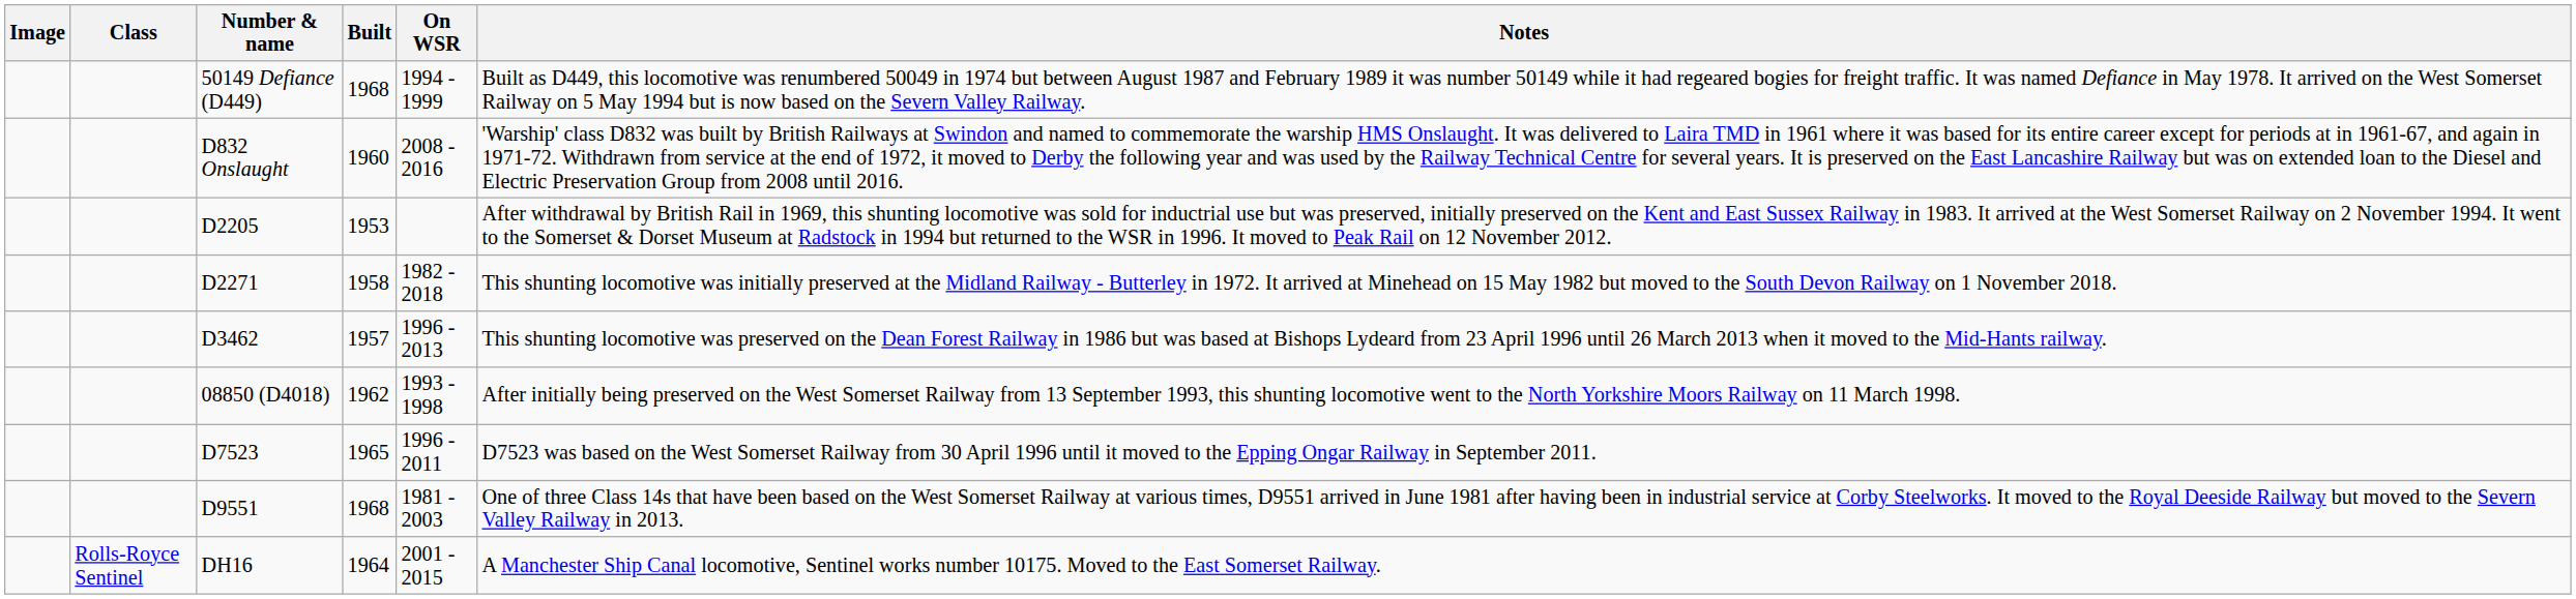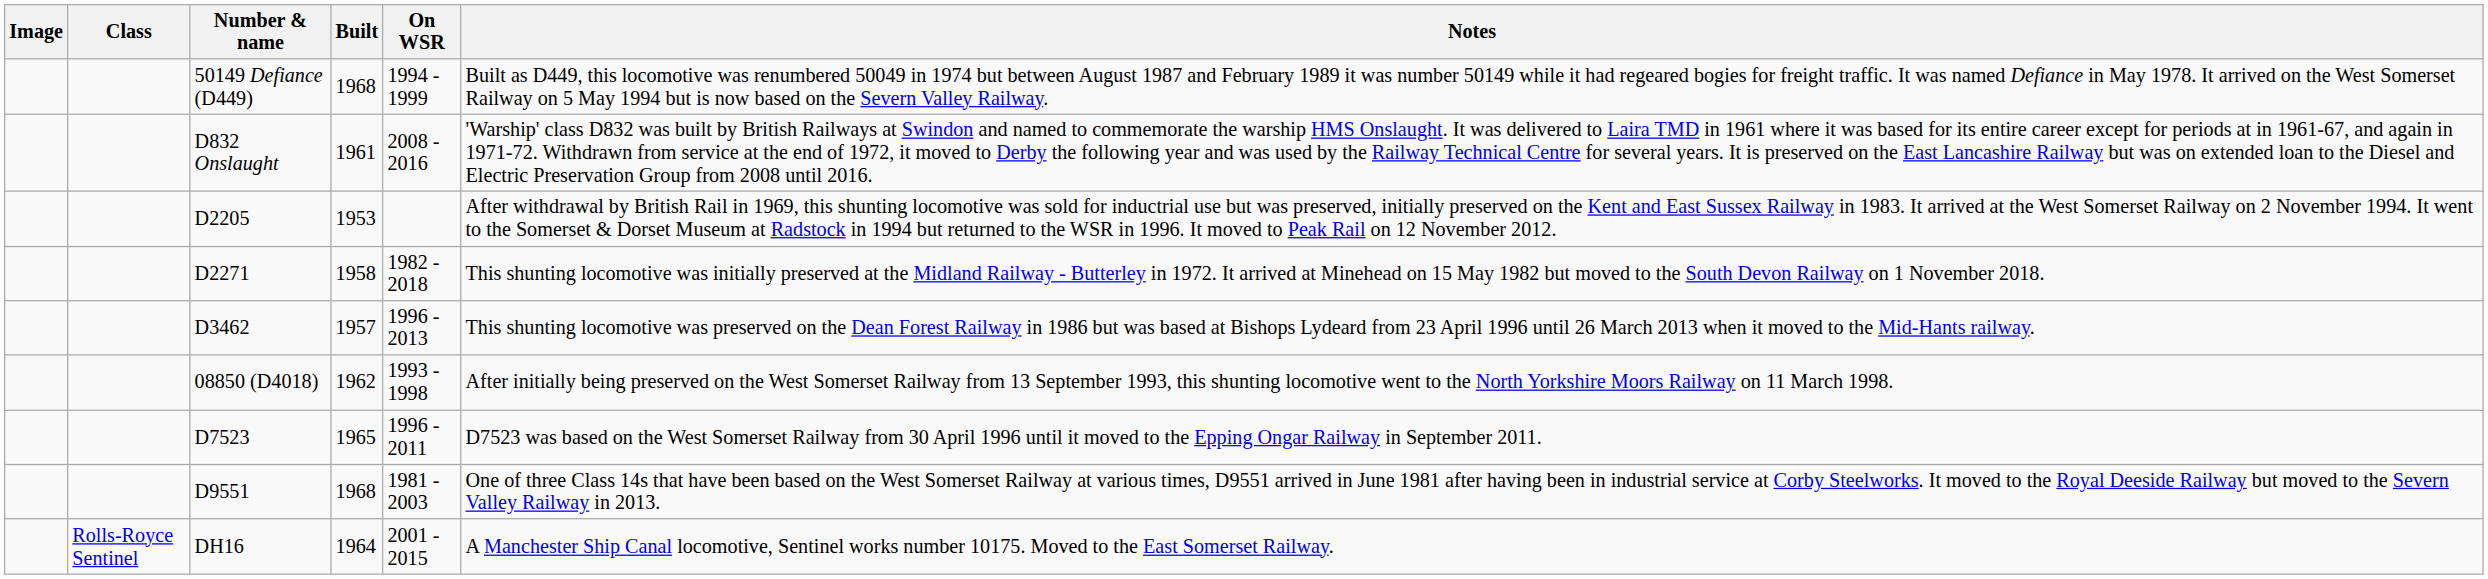 <table class="wikitable sortable">
 <tr>
 <th class=unsortable>Image</th>
 <th>Class</th>
 <th>Number & name</th>
 <th>Built</th>
 <th>On WSR</th>
 <th class=unsortable>Notes</th>
 </tr>
 <tr>
 <td></td>
 <td></td>
 <td data-sort-value="0449">50149 <em>Defiance</em> (D449)</td>
 <td>1968</td>
 <td>1994 - 1999</td>
 <td>Built as D449, this locomotive was renumbered 50049 in 1974 but between August 1987 and February 1989 it was number 50149 while it had regeared bogies for freight traffic. It was named <em>Defiance</em> in May 1978. It arrived on the West Somerset Railway on 5 May 1994 but is now based on the <a href='#'>Severn Valley Railway</a>.</td>
 </tr>
 <tr>
 <td></td>
 <td></td>
 <td data-sort-value="0832">D832 <em>Onslaught</em></td>
-<td>1960</td>
+<td>1961</td>
 <td>2008 - 2016</td>
 <td>'Warship' class D832 was built by British Railways at <a href='#'>Swindon</a> and named to commemorate the warship <a href='#'>HMS Onslaught</a>. It was delivered to <a href='#'>Laira TMD</a> in 1961 where it was based for its entire career except for periods at  in 1961-67, and again in 1971-72. Withdrawn from service at the end of 1972, it moved to <a href='#'>Derby</a> the following year and was used by the <a href='#'>Railway Technical Centre</a> for several years. It is preserved on the <a href='#'>East Lancashire Railway</a> but was on extended loan to the Diesel and Electric Preservation Group from 2008 until 2016.</td>
 </tr>
 <tr>
 <td></td>
 <td></td>
 <td data-sort-value="2205">D2205</td>
 <td>1953</td>
 <td></td>
 <td>After withdrawal by British Rail in 1969, this shunting locomotive was sold for inductrial use but was preserved, initially preserved on the <a href='#'>Kent and East Sussex Railway</a> in 1983. It arrived at the West Somerset Railway on 2 November 1994. It went to the Somerset & Dorset Museum at <a href='#'>Radstock</a> in 1994 but returned to the WSR in 1996. It moved to <a href='#'>Peak Rail</a> on 12 November 2012.</td>
 </tr>
 <tr>
 <td></td>
 <td></td>
 <td data-sort-value="2271">D2271</td>
 <td>1958</td>
 <td>1982 - 2018</td>
 <td>This shunting locomotive was initially preserved at the <a href='#'>Midland Railway - Butterley</a> in 1972. It arrived at Minehead on 15 May 1982 but moved to the <a href='#'>South Devon Railway</a> on 1 November 2018.</td>
 </tr>
 <tr>
 <td></td>
 <td></td>
 <td data-sort-value="3462">D3462</td>
 <td>1957</td>
 <td>1996 - 2013</td>
 <td>This shunting locomotive was preserved on the <a href='#'>Dean Forest Railway</a> in 1986 but was based at Bishops Lydeard from 23 April 1996 until 26 March 2013 when it moved to the <a href='#'>Mid-Hants railway</a>.</td>
 </tr>
 <tr>
 <td></td>
 <td></td>
 <td data-sort-value="4018">08850 (D4018)</td>
 <td>1962</td>
 <td>1993 - 1998</td>
 <td>After initially being preserved on the West Somerset Railway from 13 September 1993, this shunting locomotive went to the <a href='#'>North Yorkshire Moors Railway</a> on 11 March 1998.</td>
 </tr>
 <tr>
 <td></td>
 <td></td>
 <td data-sort-value="7523">D7523</td>
 <td>1965</td>
 <td>1996 - 2011</td>
 <td>D7523 was based on the West Somerset Railway from 30 April 1996 until it moved to the <a href='#'>Epping Ongar Railway</a> in September 2011.</td>
 </tr>
 <tr>
 <td></td>
 <td></td>
 <td data-sort-value="9551">D9551</td>
 <td>1968</td>
 <td>1981 - 2003</td>
 <td>One of three Class 14s that have been based on the West Somerset Railway at various times, D9551 arrived in June 1981 after having been in industrial service at <a href='#'>Corby Steelworks</a>. It moved to the <a href='#'>Royal Deeside Railway</a> but moved to the <a href='#'>Severn Valley Railway</a> in 2013.</td>
 </tr>
 <tr>
 <td></td>
 <td><a href='#'>Rolls-Royce Sentinel</a></td>
 <td data-sort-value="DH16">DH16</td>
 <td>1964</td>
 <td>2001 - 2015</td>
 <td>A <a href='#'>Manchester Ship Canal</a> locomotive, Sentinel works number 10175. Moved to the <a href='#'>East Somerset Railway</a>.</td>
 </tr>
 </table>
